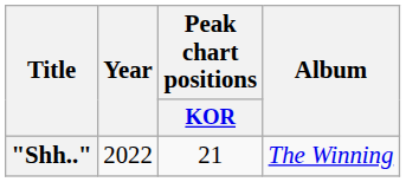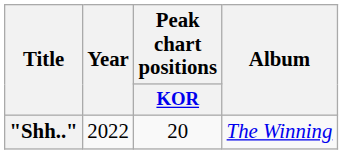 <table class="wikitable plainrowheaders" style="text-align:center">
 <tr>
 <th scope="col" rowspan="2">Title</th>
 <th scope="col" rowspan="2">Year</th>
 <th scope="col">Peak chart<br>positions</th>
 <th scope="col" rowspan="2">Album</th>
 </tr>
 <tr>
 <th scope="col" style="font-size:90%; width:2.5em"><a href='#'>KOR</a><br></th>
 </tr>
 <tr>
 <th scope="row">"Shh.."<br></th>
 <td>2022</td>
-<td>21</td>
+<td>20</td>
 <td><em><a href='#'>The Winning</a></em></td>
 </tr>
 </table>
